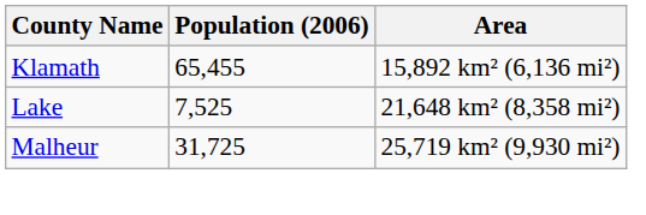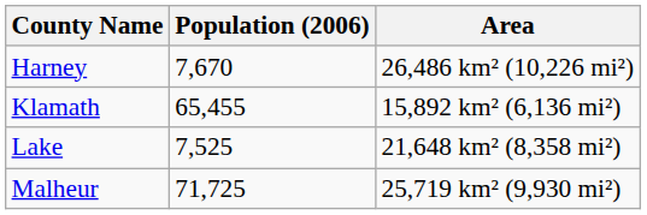 <table class="wikitable">
 <tr>
 <th>County Name</th>
 <th>Population (2006)</th>
 <th>Area</th>
+</tr>
+<tr>
+<td><a href='#'>Harney</a></td>
+<td>7,670</td>
+<td>26,486 km² (10,226 mi²)</td>
 </tr>
 <tr>
 <td><a href='#'>Klamath</a></td>
 <td>65,455</td>
 <td>15,892 km² (6,136 mi²)</td>
 </tr>
 <tr>
 <td><a href='#'>Lake</a></td>
 <td>7,525</td>
 <td>21,648 km² (8,358 mi²)</td>
 </tr>
 <tr>
 <td><a href='#'>Malheur</a></td>
-<td>31,725</td>
+<td>71,725</td>
 <td>25,719 km² (9,930 mi²)</td>
 </tr>
 </table>
